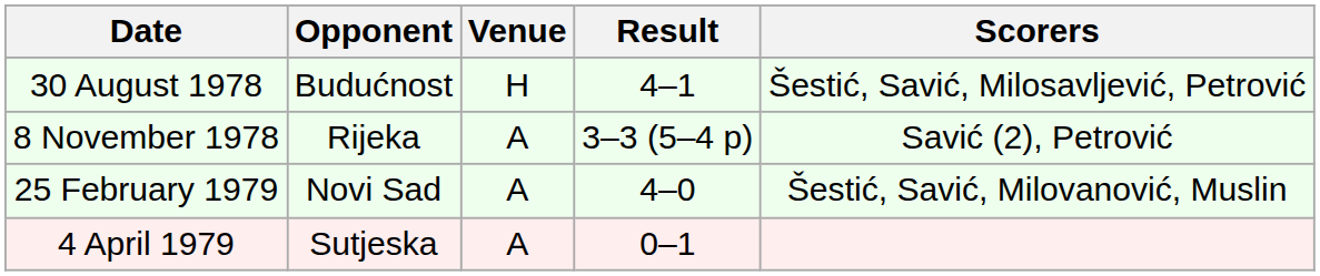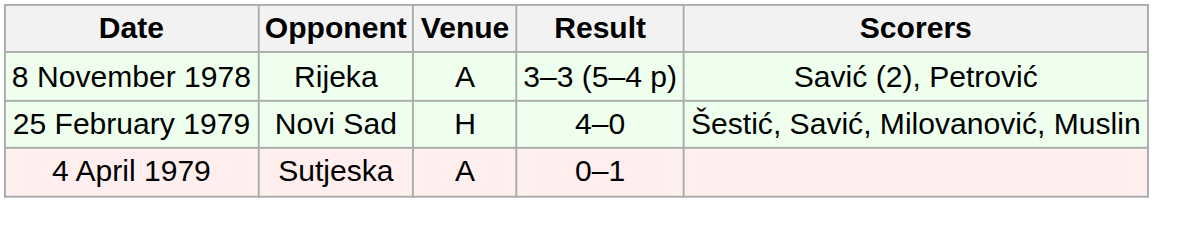 <table class="wikitable sortable" style="font-size:100%; text-align:center">
 <tr>
 <th>Date</th>
 <th>Opponent</th>
 <th>Venue</th>
 <th>Result</th>
 <th>Scorers</th>
-</tr>
-<tr bgcolor = "#EEFFEE">
-<td>30 August 1978</td>
-<td>Budućnost</td>
-<td>H</td>
-<td>4–1</td>
-<td>Šestić, Savić, Milosavljević, Petrović</td>
 </tr>
 <tr bgcolor = "#EEFFEE">
 <td>8 November 1978</td>
 <td>Rijeka</td>
 <td>A</td>
 <td>3–3 (5–4 p)</td>
 <td>Savić (2), Petrović</td>
 </tr>
 <tr bgcolor = "#EEFFEE">
 <td>25 February 1979</td>
 <td>Novi Sad</td>
-<td>A</td>
+<td>H</td>
 <td>4–0</td>
 <td>Šestić, Savić, Milovanović, Muslin</td>
 </tr>
 <tr bgcolor = "#FFEEEE">
 <td>4 April 1979</td>
 <td>Sutjeska</td>
 <td>A</td>
 <td>0–1</td>
 <td></td>
 </tr>
 </table>
